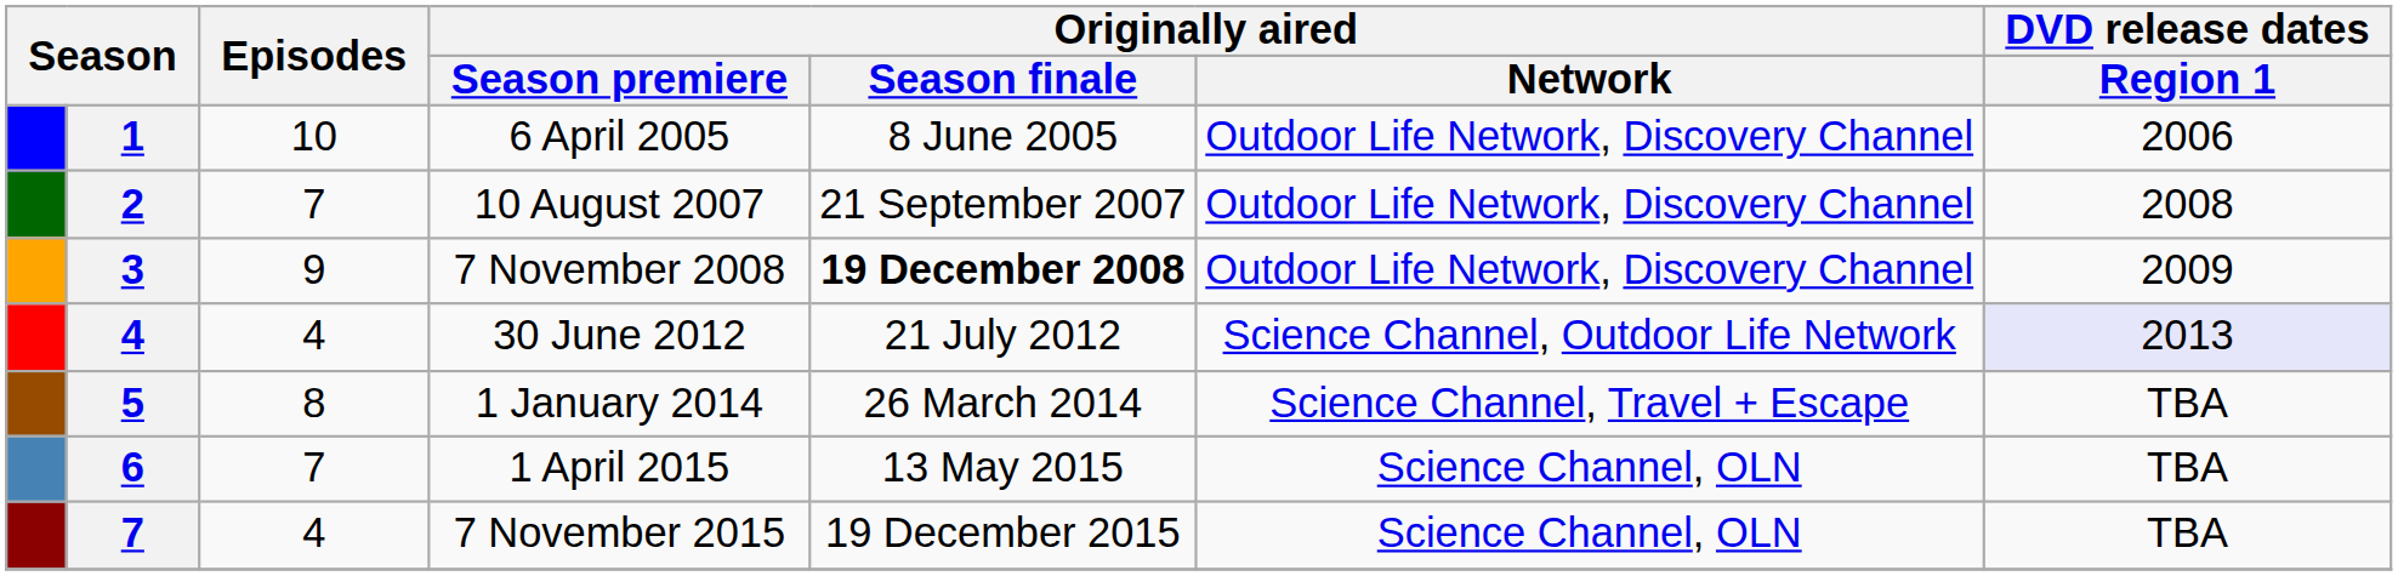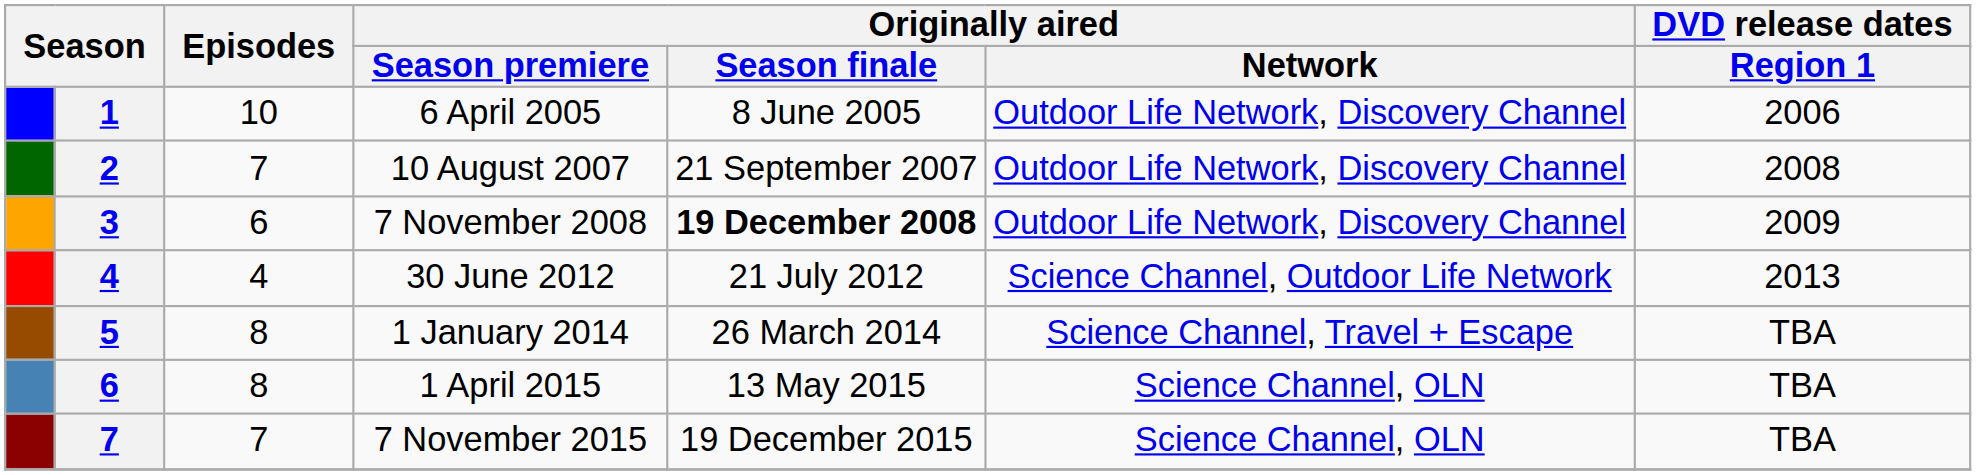 <table class="wikitable plainrowheaders" style="text-align: center;">
 <tr>
 <th style="padding: 0px 8px;" colspan="2" rowspan="2">Season</th>
 <th style="padding: 0px 8px;" rowspan="2">Episodes</th>
 <th colspan="3" style="padding: 0px 8px;">Originally aired</th>
 <th style="padding: 0px 8px;"><a href='#'>DVD</a> release dates</th>
 </tr>
 <tr>
 <th scope="col" style="padding: 0px 8px;"><a href='#'>Season premiere</a></th>
 <th scope="col" style="padding: 0px 8px;"><a href='#'>Season finale</a></th>
 <th scope="col" style="padding: 0px 8px;">Network</th>
 <th scope="col" style="padding: 0px 8px;"><a href='#'>Region 1</a></th>
 </tr>
 <tr>
 <td style="background-color: #0000FF;"></td>
 <th scope="row" style="text-align:center;"><a href='#'>1</a></th>
 <td>10</td>
 <td>6 April 2005</td>
 <td>8 June 2005</td>
 <td rowspan="1"><a href='#'>Outdoor Life Network</a>, <a href='#'>Discovery Channel</a></td>
 <td>2006</td>
 </tr>
 <tr>
 <td style="background-color: #006600;"></td>
 <th scope="row" style="text-align:center;"><a href='#'>2</a></th>
 <td>7</td>
 <td>10 August 2007</td>
 <td>21 September 2007</td>
 <td rowspan="1"><a href='#'>Outdoor Life Network</a>, <a href='#'>Discovery Channel</a></td>
 <td>2008</td>
 </tr>
 <tr>
 <td style="background-color: #ffa500;"></td>
 <th scope="row" style="text-align:center;"><a href='#'>3</a></th>
-<td>9</td>
+<td>6</td>
 <td>7 November 2008</td>
 <td><strong>19 December 2008</strong></td>
 <td rowspan="1"><a href='#'>Outdoor Life Network</a>, <a href='#'>Discovery Channel</a></td>
 <td>2009</td>
 </tr>
 <tr>
 <td style="background-color: #ff0000;"></td>
 <th scope="row" style="text-align:center;"><a href='#'>4</a></th>
 <td>4</td>
 <td>30 June 2012</td>
 <td>21 July 2012</td>
 <td rowspan="1"><a href='#'>Science Channel</a>, <a href='#'>Outdoor Life Network</a></td>
-<td style="background: lavender;">2013</td>
+<td>2013</td>
 </tr>
 <tr>
 <td style="background-color: #964B00;"></td>
 <th scope="row" style="text-align:center;"><a href='#'>5</a></th>
 <td>8</td>
 <td>1 January 2014</td>
 <td>26 March 2014</td>
 <td rowspan="1"><a href='#'>Science Channel</a>, <a href='#'>Travel + Escape</a></td>
 <td>TBA</td>
 </tr>
 <tr>
 <td style="background-color: #4682B4;"></td>
 <th scope="row" style="text-align:center;"><a href='#'>6</a></th>
-<td>7</td>
+<td>8</td>
 <td>1 April 2015</td>
 <td>13 May 2015</td>
 <td rowspan="1"><a href='#'>Science Channel</a>, <a href='#'>OLN</a></td>
 <td>TBA</td>
 </tr>
 <tr>
 <td style="background-color: #8B0000;"></td>
 <th scope="row" style="text-align:center;"><a href='#'>7</a></th>
-<td>4</td>
+<td>7</td>
 <td>7 November 2015</td>
 <td>19 December 2015</td>
 <td rowspan="1"><a href='#'>Science Channel</a>, <a href='#'>OLN</a></td>
 <td>TBA</td>
 </tr>
 <tr>
 </tr>
 </table>
